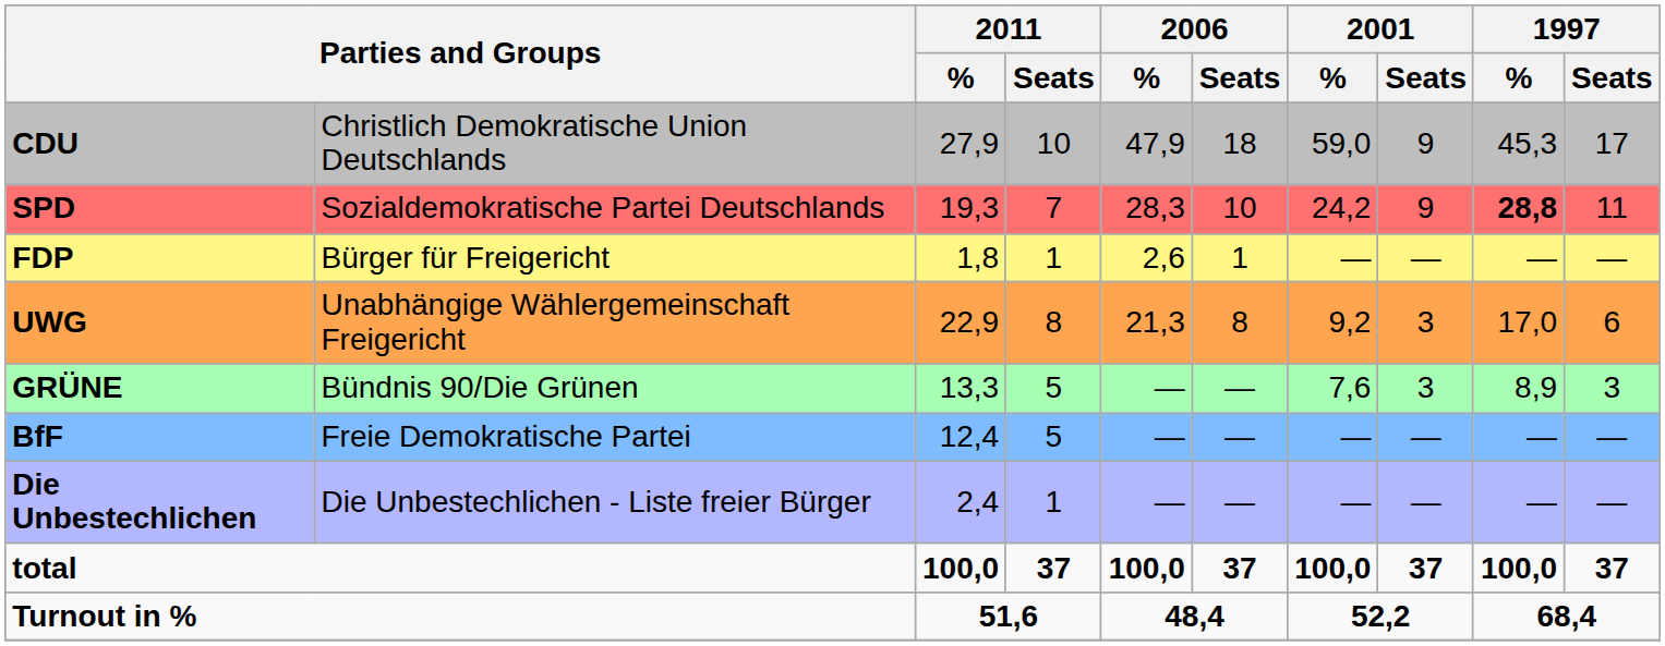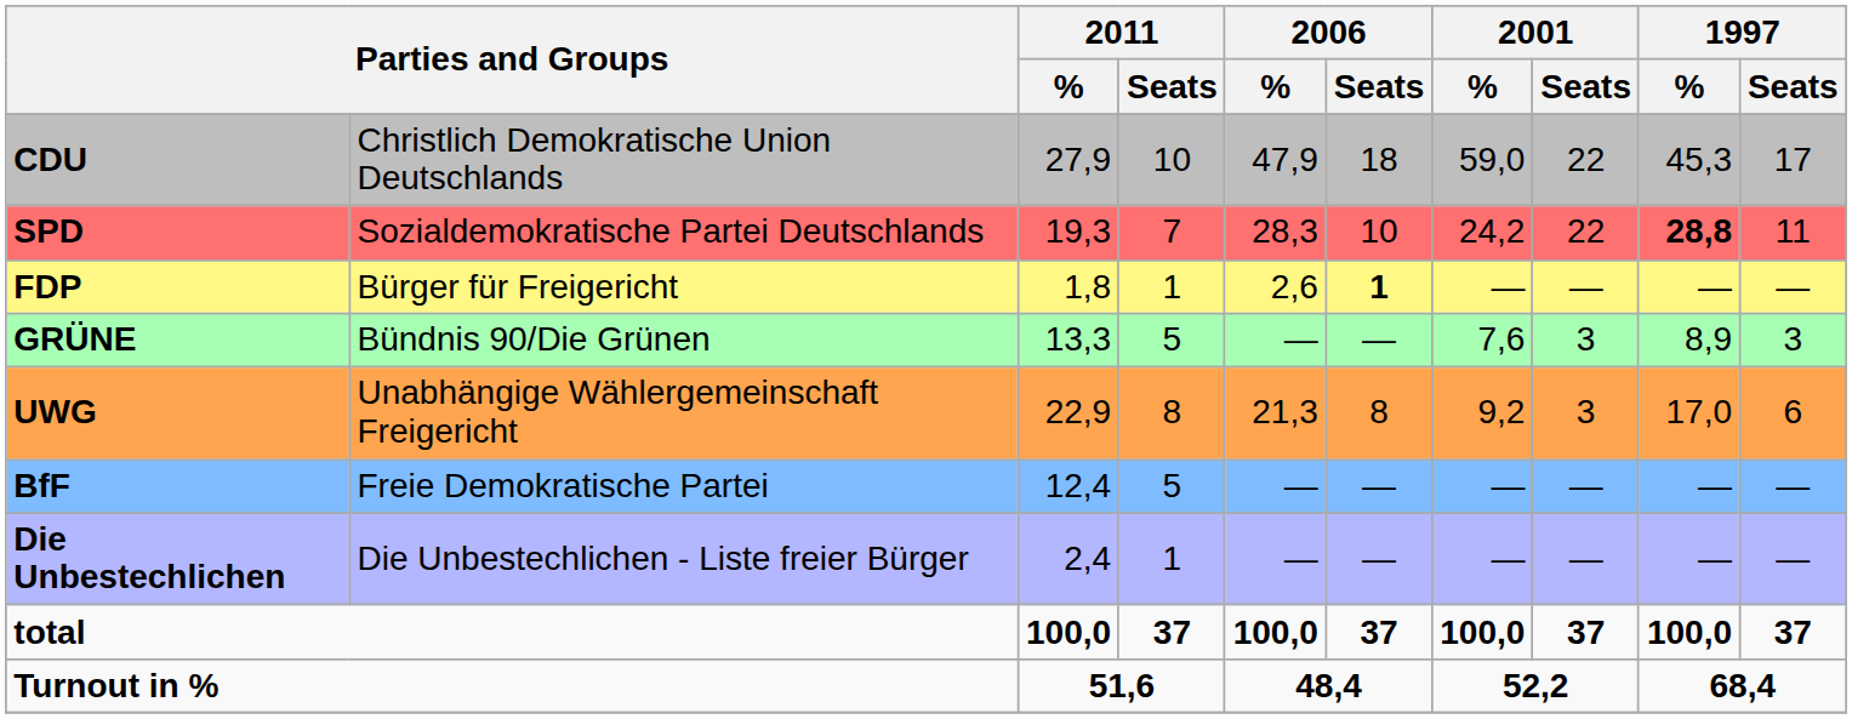 <table class="wikitable">
 <tr>
 <th colspan="2" rowspan="2">Parties and Groups</th>
 <th colspan="2">2011</th>
 <th colspan="2">2006</th>
 <th colspan="2">2001</th>
 <th colspan="2">1997</th>
 </tr>
 <tr --- |>
 <th>%</th>
 <th>Seats</th>
 <th>%</th>
 <th>Seats</th>
 <th>%</th>
 <th>Seats</th>
 <th>%</th>
 <th>Seats</th>
 </tr>
 <tr --- | bgcolor="#BEBEBE">
 <td><strong>CDU</strong></td>
 <td>Christlich Demokratische Union Deutschlands</td>
 <td align="right">27,9</td>
 <td align="center">10</td>
 <td align="right">47,9</td>
 <td align="center">18</td>
 <td align="right">59,0</td>
-<td align="center">9</td>
+<td align="center">22</td>
 <td align="right">45,3</td>
 <td align="center">17</td>
 </tr>
 <tr --- | bgcolor="#FF7070">
 <td><strong>SPD</strong></td>
 <td>Sozialdemokratische Partei Deutschlands</td>
 <td align="right">19,3</td>
 <td align="center">7</td>
 <td align="right">28,3</td>
 <td align="center">10</td>
 <td align="right">24,2</td>
-<td align="center">9</td>
+<td align="center">22</td>
 <td align="right"><strong>28,8</strong></td>
 <td align="center">11</td>
 </tr>
 <tr --- | bgcolor="#FFF885">
 <td><strong>FDP</strong></td>
 <td>Bürger für Freigericht</td>
 <td align="right">1,8</td>
 <td align="center">1</td>
 <td align="right">2,6</td>
-<td align="center">1</td>
+<td align="center"><strong>1</strong></td>
 <td align="right">—</td>
 <td align="center">—</td>
 <td align="right">—</td>
 <td align="center">—</td>
+</tr>
+<tr --- | bgcolor="#A7FFB3">
+<td><strong>GRÜNE</strong></td>
+<td>Bündnis 90/Die Grünen</td>
+<td align="right">13,3</td>
+<td align="center">5</td>
+<td align="right">—</td>
+<td align="center">—</td>
+<td align="right">7,6</td>
+<td align="center">3</td>
+<td align="right">8,9</td>
+<td align="center">3</td>
 </tr>
 <tr --- | bgcolor="#FFA54F">
 <td><strong>UWG</strong></td>
 <td>Unabhängige Wählergemeinschaft Freigericht</td>
 <td align="right">22,9</td>
 <td align="center">8</td>
 <td align="right">21,3</td>
 <td align="center">8</td>
 <td align="right">9,2</td>
 <td align="center">3</td>
 <td align="right">17,0</td>
 <td align="center">6</td>
-</tr>
-<tr --- | bgcolor="#A7FFB3">
-<td><strong>GRÜNE</strong></td>
-<td>Bündnis 90/Die Grünen</td>
-<td align="right">13,3</td>
-<td align="center">5</td>
-<td align="right">—</td>
-<td align="center">—</td>
-<td align="right">7,6</td>
-<td align="center">3</td>
-<td align="right">8,9</td>
-<td align="center">3</td>
 </tr>
 <tr --- | bgcolor="#7FBCFF">
 <td><strong>BfF</strong></td>
 <td>Freie Demokratische Partei</td>
 <td align="right">12,4</td>
 <td align="center">5</td>
 <td align="right">—</td>
 <td align="center">—</td>
 <td align="right">—</td>
 <td align="center">—</td>
 <td align="right">—</td>
 <td align="center">—</td>
 </tr>
 <tr --- | bgcolor=#B3B7FF>
 <td><strong>Die Unbestechlichen</strong></td>
 <td>Die Unbestechlichen - Liste freier Bürger</td>
 <td align="right">2,4</td>
 <td align="center">1</td>
 <td align="right">—</td>
 <td align="center">—</td>
 <td align="right">—</td>
 <td align="center">—</td>
 <td align="right">—</td>
 <td align="center">—</td>
 </tr>
 <tr --- |>
 <td colspan="2"><strong>total</strong></td>
 <td align="right"><strong>100,0</strong></td>
 <td align="center"><strong>37</strong></td>
 <td align="right"><strong>100,0</strong></td>
 <td align="center"><strong>37</strong></td>
 <td align="right"><strong>100,0</strong></td>
 <td align="center"><strong>37</strong></td>
 <td align="right"><strong>100,0</strong></td>
 <td align="center"><strong>37</strong></td>
 </tr>
 <tr --- |>
 <td colspan="2"><strong>Turnout in %</strong></td>
 <td colspan="2" align ="center"><strong>51,6</strong></td>
 <td colspan="2" align ="center"><strong>48,4</strong></td>
 <td colspan="2" align ="center"><strong>52,2</strong></td>
 <td colspan="2" align ="center"><strong>68,4</strong></td>
 </tr>
 <tr --->
 </tr>
 </table>
